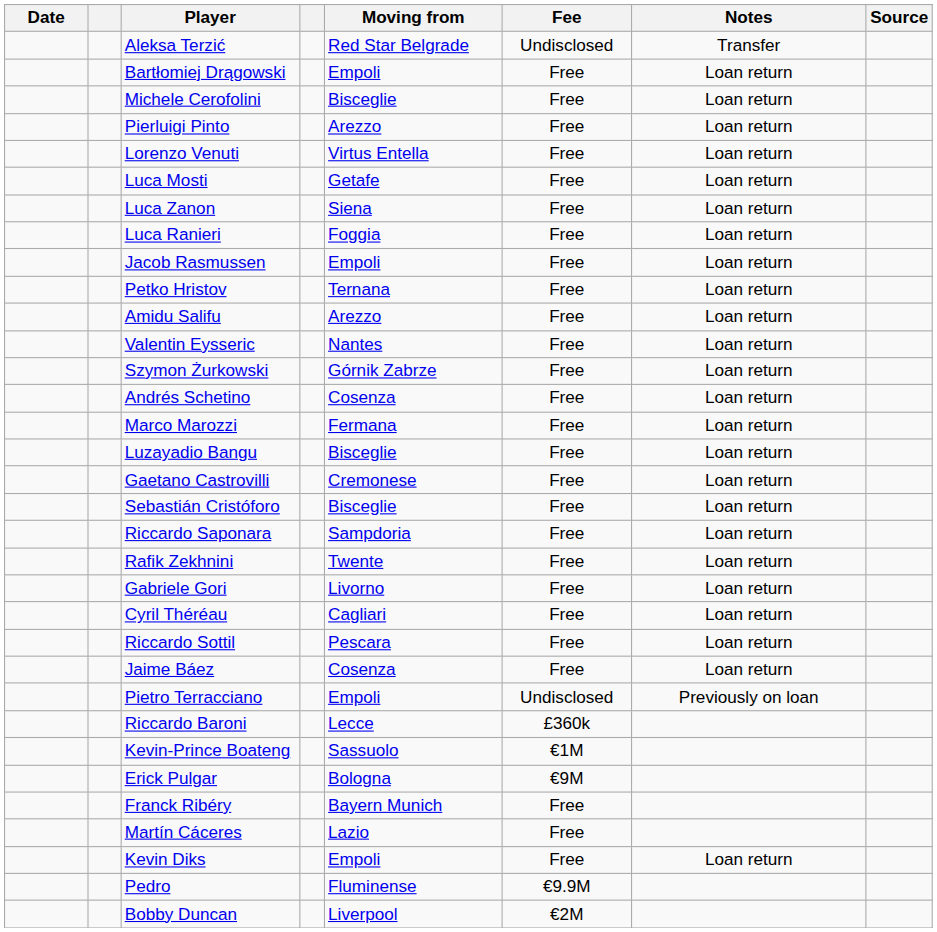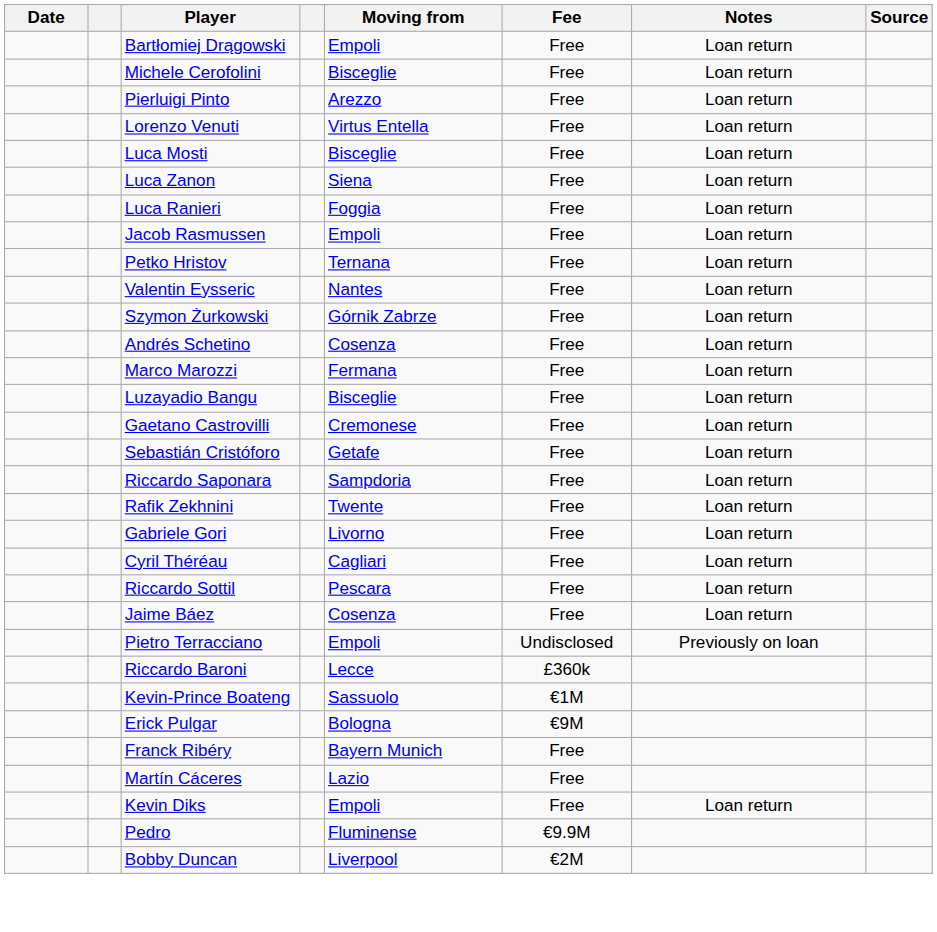 <table class="wikitable sortable">
 <tr>
 <th style="width:80px;">Date</th>
 <th style="width:30px;"></th>
 <th style="width:180px;">Player</th>
 <th style="width:20px;"></th>
 <th style="width:180px;">Moving from</th>
 <th style="width:120px;" class="unsortable">Fee</th>
 <th style="width:250px;" class="unsortable">Notes</th>
 <th style="width:20px;">Source</th>
-</tr>
-<tr>
-<td></td>
-<td align=center></td>
-<td> <a href='#'>Aleksa Terzić</a></td>
-<td align=center></td>
-<td> <a href='#'>Red Star Belgrade</a></td>
-<td align=center>Undisclosed</td>
-<td align=center>Transfer</td>
-<td align=center></td>
 </tr>
 <tr>
 <td></td>
 <td align=center></td>
 <td> <a href='#'>Bartłomiej Drągowski</a></td>
 <td align=center></td>
 <td> <a href='#'>Empoli</a></td>
 <td align=center>Free</td>
 <td align=center>Loan return</td>
 <td></td>
 </tr>
 <tr>
 <td></td>
 <td align=center></td>
 <td> <a href='#'>Michele Cerofolini</a></td>
 <td align=center></td>
 <td> <a href='#'>Bisceglie</a></td>
 <td align=center>Free</td>
 <td align=center>Loan return</td>
 <td></td>
 </tr>
 <tr>
 <td></td>
 <td align=center></td>
 <td> <a href='#'>Pierluigi Pinto</a></td>
 <td align=center></td>
 <td> <a href='#'>Arezzo</a></td>
 <td align=center>Free</td>
 <td align=center>Loan return</td>
 <td></td>
 </tr>
 <tr>
 <td></td>
 <td align=center></td>
 <td> <a href='#'>Lorenzo Venuti</a></td>
 <td align=center></td>
 <td> <a href='#'>Virtus Entella</a></td>
 <td align=center>Free</td>
 <td align=center>Loan return</td>
 <td></td>
 </tr>
 <tr>
 <td></td>
 <td align=center></td>
 <td> <a href='#'>Luca Mosti</a></td>
 <td align=center></td>
-<td> <a href='#'>Getafe</a></td>
+<td> <a href='#'>Bisceglie</a></td>
 <td align=center>Free</td>
 <td align=center>Loan return</td>
 <td></td>
 </tr>
 <tr>
 <td></td>
 <td align=center></td>
 <td> <a href='#'>Luca Zanon</a></td>
 <td align=center></td>
 <td> <a href='#'>Siena</a></td>
 <td align=center>Free</td>
 <td align=center>Loan return</td>
 <td></td>
 </tr>
 <tr>
 <td></td>
 <td align=center></td>
 <td> <a href='#'>Luca Ranieri</a></td>
 <td align=center></td>
 <td> <a href='#'>Foggia</a></td>
 <td align=center>Free</td>
 <td align=center>Loan return</td>
 <td></td>
 </tr>
 <tr>
 <td></td>
 <td align=center></td>
 <td> <a href='#'>Jacob Rasmussen</a></td>
 <td align=center></td>
 <td> <a href='#'>Empoli</a></td>
 <td align=center>Free</td>
 <td align=center>Loan return</td>
 <td></td>
 </tr>
 <tr>
 <td></td>
 <td align=center></td>
 <td> <a href='#'>Petko Hristov</a></td>
 <td align=center></td>
 <td> <a href='#'>Ternana</a></td>
-<td align=center>Free</td>
-<td align=center>Loan return</td>
-<td></td>
-</tr>
-<tr>
-<td></td>
-<td align=center></td>
-<td> <a href='#'>Amidu Salifu</a></td>
-<td align=center></td>
-<td> <a href='#'>Arezzo</a></td>
 <td align=center>Free</td>
 <td align=center>Loan return</td>
 <td></td>
 </tr>
 <tr>
 <td></td>
 <td align=center></td>
 <td> <a href='#'>Valentin Eysseric</a></td>
 <td align=center></td>
 <td> <a href='#'>Nantes</a></td>
 <td align=center>Free</td>
 <td align=center>Loan return</td>
 <td></td>
 </tr>
 <tr>
 <td></td>
 <td align=center></td>
 <td> <a href='#'>Szymon Żurkowski</a></td>
 <td align=center></td>
 <td> <a href='#'>Górnik Zabrze</a></td>
 <td align=center>Free</td>
 <td align=center>Loan return</td>
 <td></td>
 </tr>
 <tr>
 <td></td>
 <td align=center></td>
 <td> <a href='#'>Andrés Schetino</a></td>
 <td align=center></td>
 <td> <a href='#'>Cosenza</a></td>
 <td align=center>Free</td>
 <td align=center>Loan return</td>
 <td></td>
 </tr>
 <tr>
 <td></td>
 <td align=center></td>
 <td> <a href='#'>Marco Marozzi</a></td>
 <td align=center></td>
 <td> <a href='#'>Fermana</a></td>
 <td align=center>Free</td>
 <td align=center>Loan return</td>
 <td></td>
 </tr>
 <tr>
 <td></td>
 <td align=center></td>
 <td> <a href='#'>Luzayadio Bangu</a></td>
 <td align=center></td>
 <td> <a href='#'>Bisceglie</a></td>
 <td align=center>Free</td>
 <td align=center>Loan return</td>
 <td></td>
 </tr>
 <tr>
 <td></td>
 <td align=center></td>
 <td> <a href='#'>Gaetano Castrovilli</a></td>
 <td align=center></td>
 <td> <a href='#'>Cremonese</a></td>
 <td align=center>Free</td>
 <td align=center>Loan return</td>
 <td></td>
 </tr>
 <tr>
 <td></td>
 <td align=center></td>
 <td> <a href='#'>Sebastián Cristóforo</a></td>
 <td align=center></td>
-<td> <a href='#'>Bisceglie</a></td>
+<td> <a href='#'>Getafe</a></td>
 <td align=center>Free</td>
 <td align=center>Loan return</td>
 <td></td>
 </tr>
 <tr>
 <td></td>
 <td align=center></td>
 <td> <a href='#'>Riccardo Saponara</a></td>
 <td align=center></td>
 <td> <a href='#'>Sampdoria</a></td>
 <td align=center>Free</td>
 <td align=center>Loan return</td>
 <td></td>
 </tr>
 <tr>
 <td></td>
 <td align=center></td>
 <td> <a href='#'>Rafik Zekhnini</a></td>
 <td align=center></td>
 <td> <a href='#'>Twente</a></td>
 <td align=center>Free</td>
 <td align=center>Loan return</td>
 <td></td>
 </tr>
 <tr>
 <td></td>
 <td align=center></td>
 <td> <a href='#'>Gabriele Gori</a></td>
 <td align=center></td>
 <td> <a href='#'>Livorno</a></td>
 <td align=center>Free</td>
 <td align=center>Loan return</td>
 <td></td>
 </tr>
 <tr>
 <td></td>
 <td align=center></td>
 <td> <a href='#'>Cyril Théréau</a></td>
 <td align=center></td>
 <td> <a href='#'>Cagliari</a></td>
 <td align=center>Free</td>
 <td align=center>Loan return</td>
 <td></td>
 </tr>
 <tr>
 <td></td>
 <td align=center></td>
 <td> <a href='#'>Riccardo Sottil</a></td>
 <td align=center></td>
 <td> <a href='#'>Pescara</a></td>
 <td align=center>Free</td>
 <td align=center>Loan return</td>
 <td></td>
 </tr>
 <tr>
 <td></td>
 <td align=center></td>
 <td> <a href='#'>Jaime Báez</a></td>
 <td align=center></td>
 <td> <a href='#'>Cosenza</a></td>
 <td align=center>Free</td>
 <td align=center>Loan return</td>
 <td></td>
 </tr>
 <tr>
 <td></td>
 <td align=center></td>
 <td> <a href='#'>Pietro Terracciano</a></td>
 <td align=center></td>
 <td> <a href='#'>Empoli</a></td>
 <td align=center>Undisclosed</td>
 <td align=center>Previously on loan</td>
 <td align=center></td>
 </tr>
 <tr>
 <td></td>
 <td align=center></td>
 <td> <a href='#'>Riccardo Baroni</a></td>
 <td align=center></td>
 <td> <a href='#'>Lecce</a></td>
 <td align=center>£360k</td>
 <td align=center></td>
 <td align=center></td>
 </tr>
 <tr>
 <td></td>
 <td align=center></td>
 <td> <a href='#'>Kevin-Prince Boateng</a></td>
 <td align=center></td>
 <td> <a href='#'>Sassuolo</a></td>
 <td align=center>€1M</td>
 <td align=center></td>
 <td align=center></td>
 </tr>
 <tr>
 <td></td>
 <td align=center></td>
 <td> <a href='#'>Erick Pulgar</a></td>
 <td align=center></td>
 <td> <a href='#'>Bologna</a></td>
 <td align=center>€9M</td>
 <td align=center></td>
 <td align=center></td>
 </tr>
 <tr>
 <td></td>
 <td align=center></td>
 <td> <a href='#'>Franck Ribéry</a></td>
 <td align=center></td>
 <td> <a href='#'>Bayern Munich</a></td>
 <td align=center>Free</td>
 <td align=center></td>
 <td align=center></td>
 </tr>
 <tr>
 <td></td>
 <td align=center></td>
 <td> <a href='#'>Martín Cáceres</a></td>
 <td align=center></td>
 <td> <a href='#'>Lazio</a></td>
 <td align=center>Free</td>
 <td align=center></td>
 <td align=center></td>
 </tr>
 <tr>
 <td></td>
 <td align=center></td>
 <td> <a href='#'>Kevin Diks</a></td>
 <td align=center></td>
 <td> <a href='#'>Empoli</a></td>
 <td align=center>Free</td>
 <td align=center>Loan return</td>
 <td></td>
 </tr>
 <tr>
 <td></td>
 <td align=center></td>
 <td> <a href='#'>Pedro</a></td>
 <td align=center></td>
 <td> <a href='#'>Fluminense</a></td>
 <td align=center>€9.9M</td>
 <td align=center></td>
 <td align=center></td>
 </tr>
 <tr>
 <td></td>
 <td align=center></td>
 <td> <a href='#'>Bobby Duncan</a></td>
 <td align=center></td>
 <td> <a href='#'>Liverpool</a></td>
 <td align=center>€2M</td>
 <td align=center></td>
 <td align=center></td>
 </tr>
 </table>
